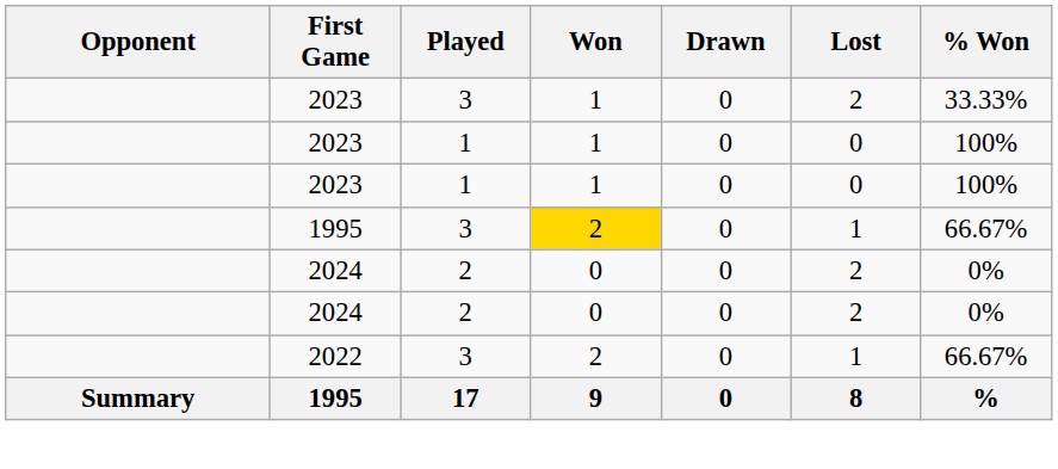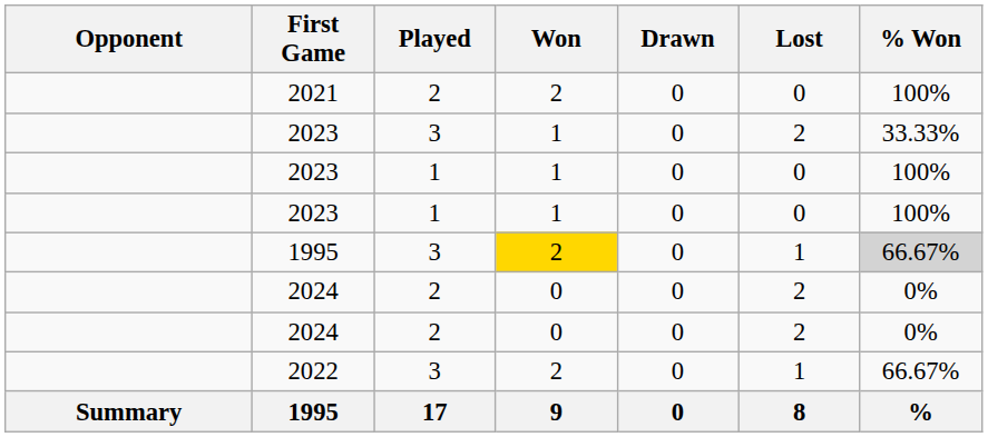 <table class="wikitable sortable" style="text-align: center;">
 <tr>
 <th width=150>Opponent</th>
 <th width=70>First Game</th>
 <th width=70>Played</th>
 <th width=70>Won</th>
 <th width=70>Drawn</th>
 <th width=70>Lost</th>
 <th width=70>% Won</th>
+</tr>
+<tr>
+<td style="text-align: left;"></td>
+<td>2021</td>
+<td>2</td>
+<td>2</td>
+<td>0</td>
+<td>0</td>
+<td>100%</td>
 </tr>
 <tr>
 <td style="text-align: left;"></td>
 <td>2023</td>
 <td>3</td>
 <td>1</td>
 <td>0</td>
 <td>2</td>
 <td>33.33%</td>
 </tr>
 <tr>
 <td style="text-align: left;"></td>
 <td>2023</td>
 <td>1</td>
 <td>1</td>
 <td>0</td>
 <td>0</td>
 <td>100%</td>
 </tr>
 <tr>
 <td style="text-align: left;"></td>
 <td>2023</td>
 <td>1</td>
 <td>1</td>
 <td>0</td>
 <td>0</td>
 <td>100%</td>
 </tr>
 <tr>
 <td style="text-align: left;"></td>
 <td>1995</td>
 <td>3</td>
 <td style="background: gold;">2</td>
 <td>0</td>
 <td>1</td>
-<td>66.67%</td>
+<td style="background: lightgrey;">66.67%</td>
 </tr>
 <tr>
 <td style="text-align: left;"></td>
 <td>2024</td>
 <td>2</td>
 <td>0</td>
 <td>0</td>
 <td>2</td>
 <td>0%</td>
 </tr>
 <tr>
 <td style="text-align: left;"></td>
 <td>2024</td>
 <td>2</td>
 <td>0</td>
 <td>0</td>
 <td>2</td>
 <td>0%</td>
 </tr>
 <tr>
 <td style="text-align: left;"></td>
 <td>2022</td>
 <td>3</td>
 <td>2</td>
 <td>0</td>
 <td>1</td>
 <td>66.67%</td>
 </tr>
 <tr>
 <th>Summary</th>
 <th>1995</th>
 <th>17</th>
 <th>9</th>
 <th>0</th>
 <th>8</th>
 <th>%</th>
 </tr>
 </table>
